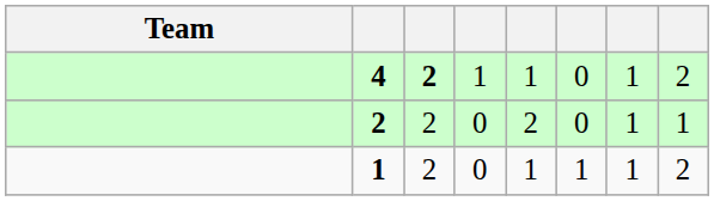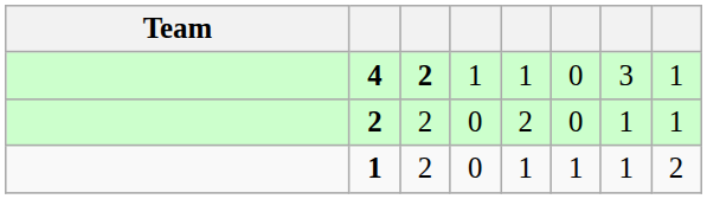 <table class="wikitable" style="text-align: center;">
 <tr>
 <th width=180>Team</th>
 <th width=20></th>
 <th width=20></th>
 <th width=20></th>
 <th width=20></th>
 <th width=20></th>
 <th width=20></th>
 <th width=20></th>
 </tr>
 <tr bgcolor=ccffcc>
 <td align=left></td>
 <td><strong>4</strong></td>
 <td><strong>2</strong></td>
 <td>1</td>
 <td>1</td>
 <td>0</td>
+<td>3</td>
 <td>1</td>
-<td>2</td>
 </tr>
 <tr bgcolor=ccffcc>
 <td align=left></td>
 <td><strong>2</strong></td>
 <td>2</td>
 <td>0</td>
 <td>2</td>
 <td>0</td>
 <td>1</td>
 <td>1</td>
 </tr>
 <tr>
 <td align=left></td>
 <td><strong>1</strong></td>
 <td>2</td>
 <td>0</td>
 <td>1</td>
 <td>1</td>
 <td>1</td>
 <td>2</td>
 </tr>
 </table>
